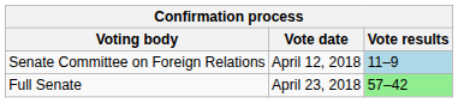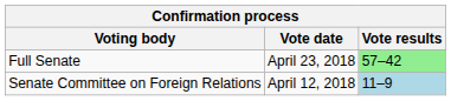 <table class="wikitable sortable">
 <tr>
 <th colspan="3">Confirmation process</th>
 </tr>
 <tr>
 <th>Voting body</th>
 <th>Vote date</th>
 <th>Vote results</th>
 </tr>
 <tr>
+<td>Full Senate</td>
+<td>April 23, 2018</td>
+<td style="background:lightgreen;">57–42</td>
+</tr>
+<tr>
 <td>Senate Committee on Foreign Relations</td>
 <td>April 12, 2018</td>
 <td style="background:lightblue;">11–9</td>
 </tr>
-<tr>
-<td>Full Senate</td>
-<td>April 23, 2018</td>
-<td style="background:lightgreen;">57–42</td>
-</tr>
 </table>
